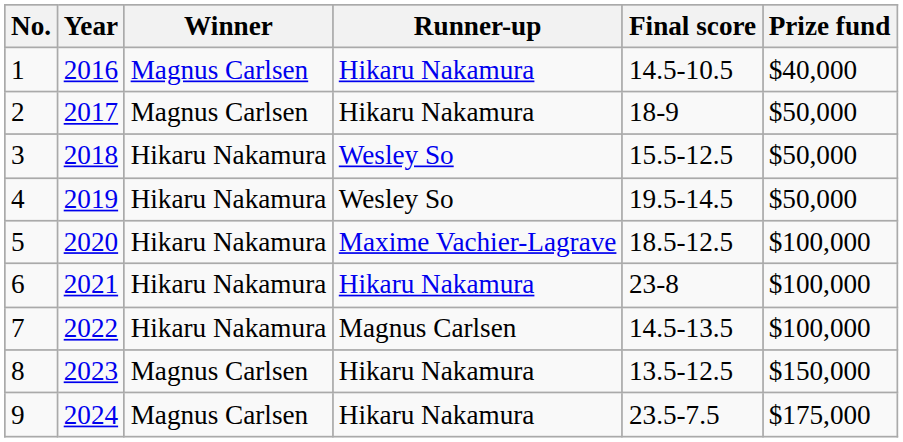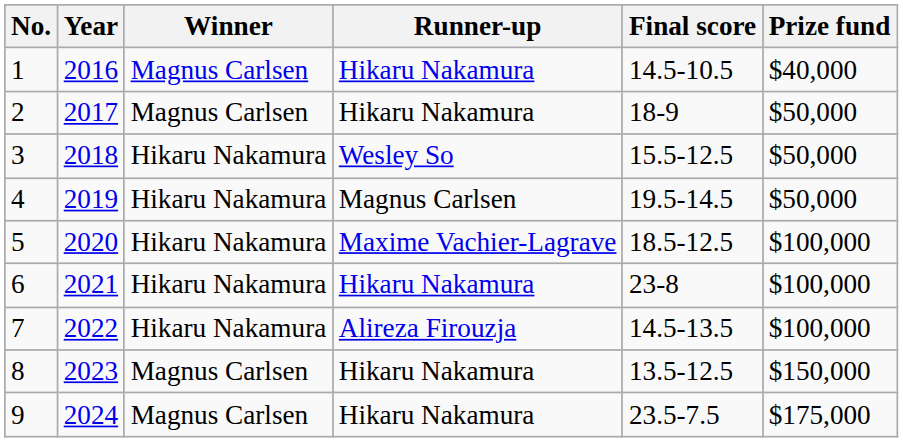 <table class="wikitable">
 <tr>
 <th>No.</th>
 <th>Year</th>
 <th>Winner</th>
 <th>Runner-up</th>
 <th>Final score</th>
 <th>Prize fund</th>
 </tr>
 <tr>
 <td>1</td>
 <td><a href='#'>2016</a></td>
 <td> <a href='#'>Magnus Carlsen</a></td>
 <td> <a href='#'>Hikaru Nakamura</a></td>
 <td>14.5-10.5</td>
 <td>$40,000</td>
 </tr>
 <tr>
 <td>2</td>
 <td><a href='#'>2017</a></td>
 <td> Magnus Carlsen</td>
 <td> Hikaru Nakamura</td>
 <td>18-9</td>
 <td>$50,000</td>
 </tr>
 <tr>
 <td>3</td>
 <td><a href='#'>2018</a></td>
 <td> Hikaru Nakamura</td>
 <td> <a href='#'>Wesley So</a></td>
 <td>15.5-12.5</td>
 <td>$50,000</td>
 </tr>
 <tr>
 <td>4</td>
 <td><a href='#'>2019</a></td>
 <td> Hikaru Nakamura</td>
-<td> Wesley So</td>
+<td> Magnus Carlsen</td>
 <td>19.5-14.5</td>
 <td>$50,000</td>
 </tr>
 <tr>
 <td>5</td>
 <td><a href='#'>2020</a></td>
 <td> Hikaru Nakamura</td>
 <td> <a href='#'>Maxime Vachier-Lagrave</a></td>
 <td>18.5-12.5</td>
 <td>$100,000</td>
 </tr>
 <tr>
 <td>6</td>
 <td><a href='#'>2021</a></td>
 <td> Hikaru Nakamura</td>
 <td> <a href='#'>Hikaru Nakamura</a></td>
 <td>23-8</td>
 <td>$100,000</td>
 </tr>
 <tr>
 <td>7</td>
 <td><a href='#'>2022</a></td>
 <td> Hikaru Nakamura</td>
-<td> Magnus Carlsen</td>
+<td> <a href='#'>Alireza Firouzja</a></td>
 <td>14.5-13.5</td>
 <td>$100,000</td>
 </tr>
 <tr>
 <td>8</td>
 <td><a href='#'>2023</a></td>
 <td> Magnus Carlsen</td>
 <td> Hikaru Nakamura</td>
 <td>13.5-12.5</td>
 <td>$150,000</td>
 </tr>
 <tr>
 <td>9</td>
 <td><a href='#'>2024</a></td>
 <td> Magnus Carlsen</td>
 <td> Hikaru Nakamura</td>
 <td>23.5-7.5</td>
 <td>$175,000</td>
 </tr>
 </table>
